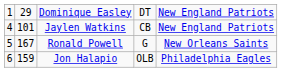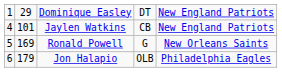 <table class="wikitable" style="text-align:center">
 <tr>
 <td>1</td>
 <td>29</td>
 <td><a href='#'>Dominique Easley</a></td>
 <td>DT</td>
 <td><a href='#'>New England Patriots</a></td>
 </tr>
 <tr>
 <td>4</td>
 <td>101</td>
 <td><a href='#'>Jaylen Watkins</a></td>
 <td>CB</td>
 <td><a href='#'>New England Patriots</a></td>
 </tr>
 <tr>
 <td>5</td>
-<td>167</td>
+<td>169</td>
 <td><a href='#'>Ronald Powell</a></td>
 <td>G</td>
 <td><a href='#'>New Orleans Saints</a></td>
 </tr>
 <tr>
 <td>6</td>
-<td>159</td>
+<td>179</td>
 <td><a href='#'>Jon Halapio</a></td>
 <td>OLB</td>
 <td><a href='#'>Philadelphia Eagles</a></td>
 </tr>
 </table>
